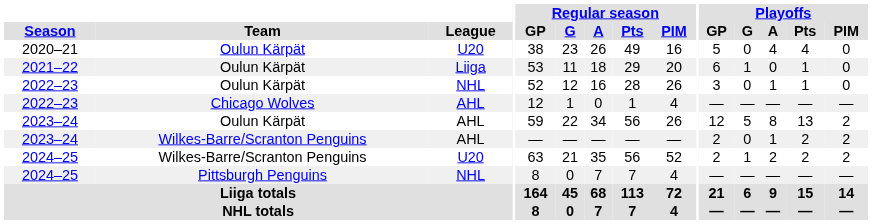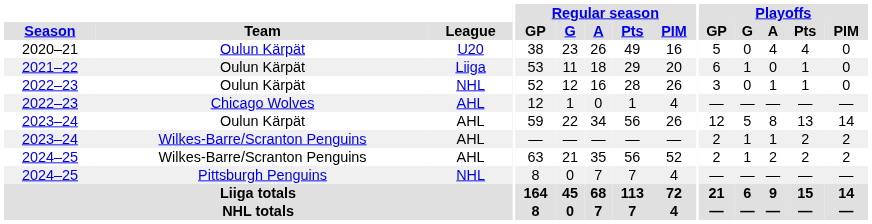 <table border="0" cellpadding="1" cellspacing="0" style="text-align:center; width:60em;">
 <tr bgcolor="#e0e0e0">
 <th colspan="3" bgcolor="#ffffff"></th>
 <th rowspan="100" bgcolor="#ffffff"></th>
 <th colspan="5"><a href='#'>Regular season</a></th>
 <th rowspan="100" bgcolor="#ffffff"></th>
 <th colspan="5"><a href='#'>Playoffs</a></th>
 </tr>
 <tr bgcolor="#e0e0e0">
 <th><a href='#'>Season</a></th>
 <th>Team</th>
 <th>League</th>
 <th>GP</th>
 <th><a href='#'>G</a></th>
 <th><a href='#'>A</a></th>
 <th><a href='#'>Pts</a></th>
 <th><a href='#'>PIM</a></th>
 <th>GP</th>
 <th>G</th>
 <th>A</th>
 <th>Pts</th>
 <th>PIM</th>
 </tr>
 <tr>
 <td>2020–21</td>
 <td><a href='#'>Oulun Kärpät</a></td>
 <td><a href='#'>U20</a></td>
 <td>38</td>
 <td>23</td>
 <td>26</td>
 <td>49</td>
 <td>16</td>
 <td>5</td>
 <td>0</td>
 <td>4</td>
 <td>4</td>
 <td>0</td>
 </tr>
 <tr bgcolor="#f0f0f0">
 <td><a href='#'>2021–22</a></td>
 <td>Oulun Kärpät</td>
 <td><a href='#'>Liiga</a></td>
 <td>53</td>
 <td>11</td>
 <td>18</td>
 <td>29</td>
 <td>20</td>
 <td>6</td>
 <td>1</td>
 <td>0</td>
 <td>1</td>
 <td>0</td>
 </tr>
 <tr>
 <td><a href='#'>2022–23</a></td>
 <td>Oulun Kärpät</td>
 <td><a href='#'>NHL</a></td>
 <td>52</td>
 <td>12</td>
 <td>16</td>
 <td>28</td>
 <td>26</td>
 <td>3</td>
 <td>0</td>
 <td>1</td>
 <td>1</td>
 <td>0</td>
 </tr>
 <tr bgcolor="#f0f0f0">
 <td><a href='#'>2022–23</a></td>
 <td><a href='#'>Chicago Wolves</a></td>
 <td><a href='#'>AHL</a></td>
 <td>12</td>
 <td>1</td>
 <td>0</td>
 <td>1</td>
 <td>4</td>
 <td>—</td>
 <td>—</td>
 <td>—</td>
 <td>—</td>
 <td>—</td>
 </tr>
 <tr>
 <td><a href='#'>2023–24</a></td>
 <td>Oulun Kärpät</td>
 <td>AHL</td>
 <td>59</td>
 <td>22</td>
 <td>34</td>
 <td>56</td>
 <td>26</td>
 <td>12</td>
 <td>5</td>
 <td>8</td>
 <td>13</td>
-<td>2</td>
+<td>14</td>
 </tr>
 <tr bgcolor="#f0f0f0">
 <td><a href='#'>2023–24</a></td>
 <td><a href='#'>Wilkes-Barre/Scranton Penguins</a></td>
 <td>AHL</td>
 <td>—</td>
 <td>—</td>
 <td>—</td>
 <td>—</td>
 <td>—</td>
 <td>2</td>
-<td>0</td>
+<td>1</td>
 <td>1</td>
 <td>2</td>
 <td>2</td>
 </tr>
 <tr>
 <td><a href='#'>2024–25</a></td>
 <td>Wilkes-Barre/Scranton Penguins</td>
-<td><a href='#'>U20</a></td>
+<td>AHL</td>
 <td>63</td>
 <td>21</td>
 <td>35</td>
 <td>56</td>
 <td>52</td>
 <td>2</td>
 <td>1</td>
 <td>2</td>
 <td>2</td>
 <td>2</td>
 </tr>
 <tr bgcolor="#f0f0f0">
 <td><a href='#'>2024–25</a></td>
 <td><a href='#'>Pittsburgh Penguins</a></td>
 <td><a href='#'>NHL</a></td>
 <td>8</td>
 <td>0</td>
 <td>7</td>
 <td>7</td>
 <td>4</td>
 <td>—</td>
 <td>—</td>
 <td>—</td>
 <td>—</td>
 <td>—</td>
 </tr>
 <tr bgcolor="#e0e0e0">
 <th colspan="3">Liiga totals</th>
 <th>164</th>
 <th>45</th>
 <th>68</th>
 <th>113</th>
 <th>72</th>
 <th>21</th>
 <th>6</th>
 <th>9</th>
 <th>15</th>
 <th>14</th>
 </tr>
 <tr bgcolor="#e0e0e0">
 <th colspan="3">NHL totals</th>
 <th>8</th>
 <th>0</th>
 <th>7</th>
 <th>7</th>
 <th>4</th>
 <th>—</th>
 <th>—</th>
 <th>—</th>
 <th>—</th>
 <th>—</th>
 </tr>
 </table>
